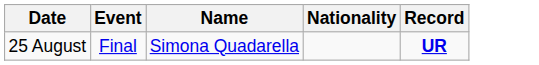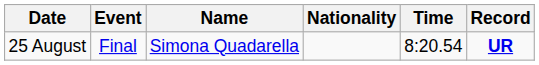 <table class="wikitable" style=text-align:center>
 <tr>
 <th>Date</th>
 <th>Event</th>
 <th>Name</th>
 <th>Nationality</th>
+<th>Time</th>
 <th>Record</th>
 </tr>
 <tr>
 <td>25 August</td>
 <td><a href='#'>Final</a></td>
 <td align=left><a href='#'>Simona Quadarella</a></td>
 <td align=left></td>
+<td>8:20.54</td>
 <td><strong><a href='#'>UR</a></strong></td>
 </tr>
 </table>
